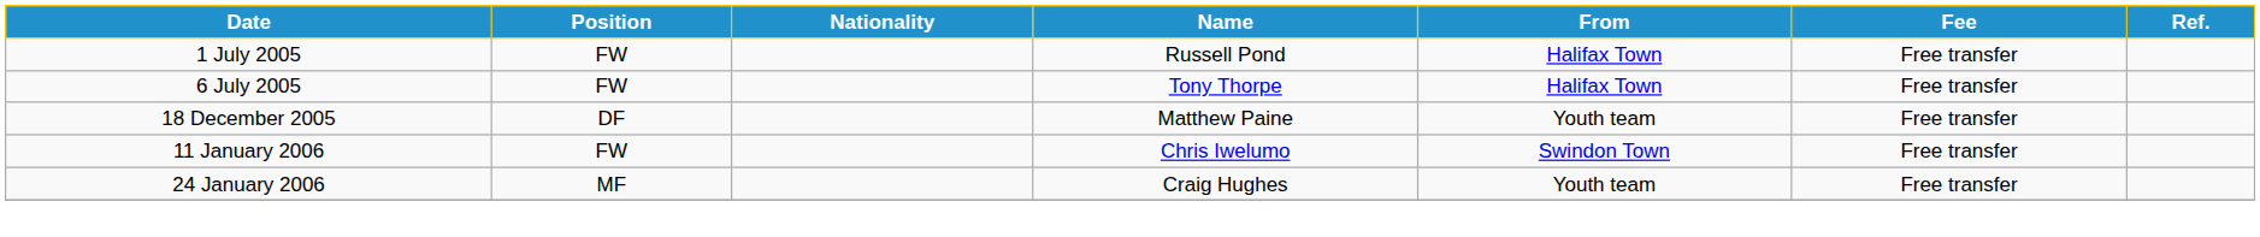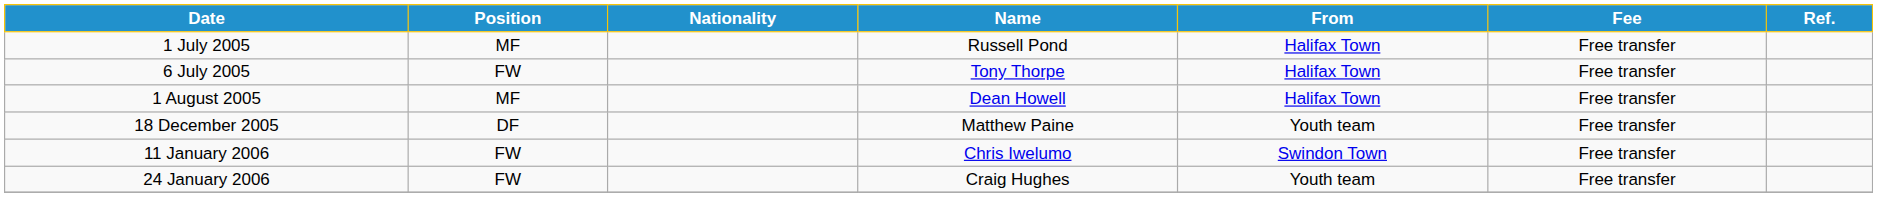 <table class="wikitable" style="text-align:center; font-size:90%; width:100%;">
 <tr>
 <th style="background:#2191CC; color:white; border:1px solid #F7C408; text-align:center;">Date</th>
 <th style="background:#2191CC; color:white; border:1px solid #F7C408; text-align:center;">Position</th>
 <th style="background:#2191CC; color:white; border:1px solid #F7C408; text-align:center;">Nationality</th>
 <th style="background:#2191CC; color:white; border:1px solid #F7C408; text-align:center;">Name</th>
 <th style="background:#2191CC; color:white; border:1px solid #F7C408; text-align:center;">From</th>
 <th style="background:#2191CC; color:white; border:1px solid #F7C408; text-align:center;">Fee</th>
 <th style="background:#2191CC; color:white; border:1px solid #F7C408; text-align:center;">Ref.</th>
 </tr>
 <tr>
 <td>1 July 2005</td>
-<td>FW</td>
+<td>MF</td>
 <td></td>
 <td>Russell Pond</td>
 <td> <a href='#'>Halifax Town</a></td>
 <td>Free transfer</td>
 <td></td>
 </tr>
 <tr>
 <td>6 July 2005</td>
 <td>FW</td>
 <td></td>
 <td><a href='#'>Tony Thorpe</a></td>
+<td> <a href='#'>Halifax Town</a></td>
+<td>Free transfer</td>
+<td></td>
+</tr>
+<tr>
+<td>1 August 2005</td>
+<td>MF</td>
+<td></td>
+<td><a href='#'>Dean Howell</a></td>
 <td> <a href='#'>Halifax Town</a></td>
 <td>Free transfer</td>
 <td></td>
 </tr>
 <tr>
 <td>18 December 2005</td>
 <td>DF</td>
 <td></td>
 <td>Matthew Paine</td>
 <td>Youth team</td>
 <td>Free transfer</td>
 <td></td>
 </tr>
 <tr>
 <td>11 January 2006</td>
 <td>FW</td>
 <td></td>
 <td><a href='#'>Chris Iwelumo</a></td>
 <td> <a href='#'>Swindon Town</a></td>
 <td>Free transfer</td>
 <td></td>
 </tr>
 <tr>
 <td>24 January 2006</td>
-<td>MF</td>
+<td>FW</td>
 <td></td>
 <td>Craig Hughes</td>
 <td>Youth team</td>
 <td>Free transfer</td>
 <td></td>
 </tr>
 <tr>
 </tr>
 </table>
